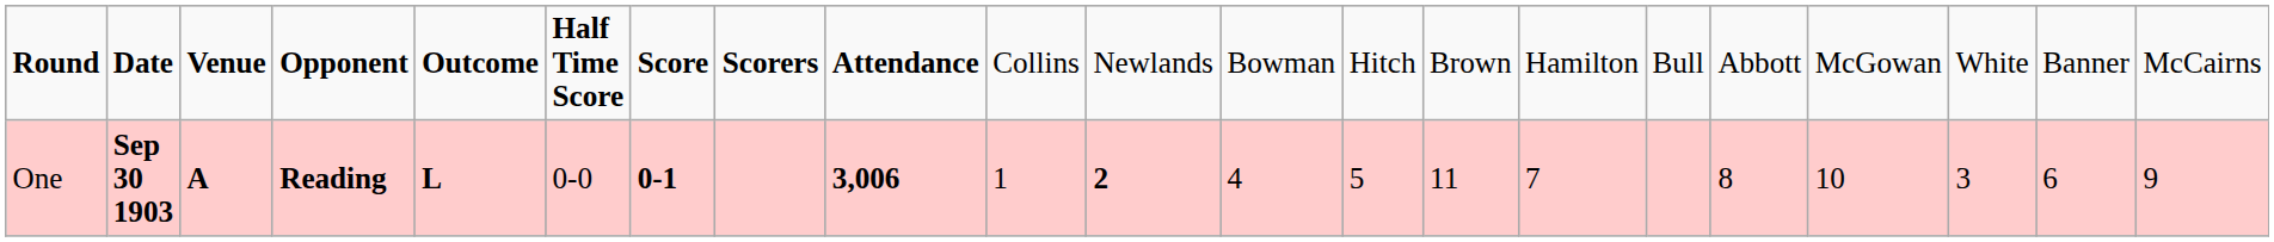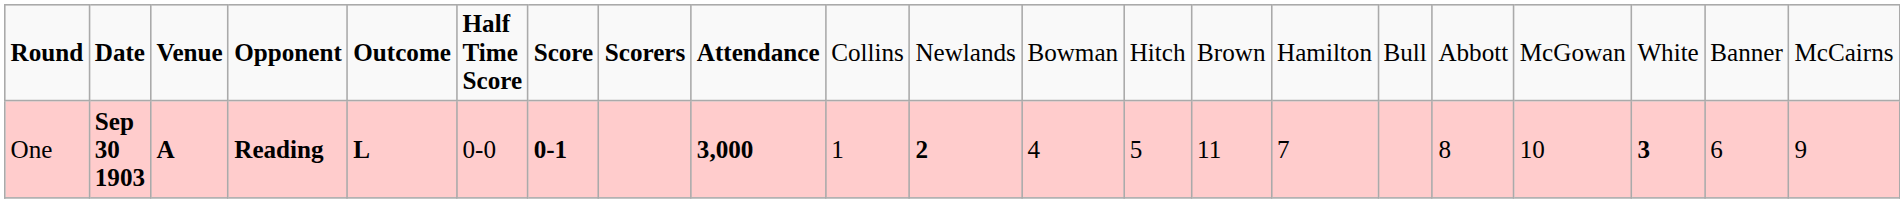 <table class="wikitable">
 <tr>
 <td><strong>Round</strong></td>
 <td><strong>Date</strong></td>
 <td><strong>Venue</strong></td>
 <td><strong>Opponent</strong></td>
 <td><strong>Outcome</strong></td>
 <td><strong>Half Time Score</strong></td>
 <td><strong>Score</strong></td>
 <td><strong>Scorers</strong></td>
 <td><strong>Attendance</strong></td>
 <td>Collins</td>
 <td>Newlands</td>
 <td>Bowman</td>
 <td>Hitch</td>
 <td>Brown</td>
 <td>Hamilton</td>
 <td>Bull</td>
 <td>Abbott</td>
 <td>McGowan</td>
 <td>White</td>
 <td>Banner</td>
 <td>McCairns</td>
 </tr>
 <tr bgcolor="#FFCCCC">
 <td>One</td>
 <td><strong>Sep 30 1903</strong></td>
 <td><strong>A</strong></td>
 <td><strong>Reading</strong></td>
 <td><strong>L</strong></td>
 <td>0-0</td>
 <td><strong>0-1</strong></td>
 <td></td>
-<td><strong>3,006</strong></td>
+<td><strong>3,000</strong></td>
 <td>1</td>
 <td><strong>2</strong></td>
 <td>4</td>
 <td>5</td>
 <td>11</td>
 <td>7</td>
 <td></td>
 <td>8</td>
 <td>10</td>
-<td>3</td>
+<td><strong>3</strong></td>
 <td>6</td>
 <td>9</td>
 </tr>
 </table>
